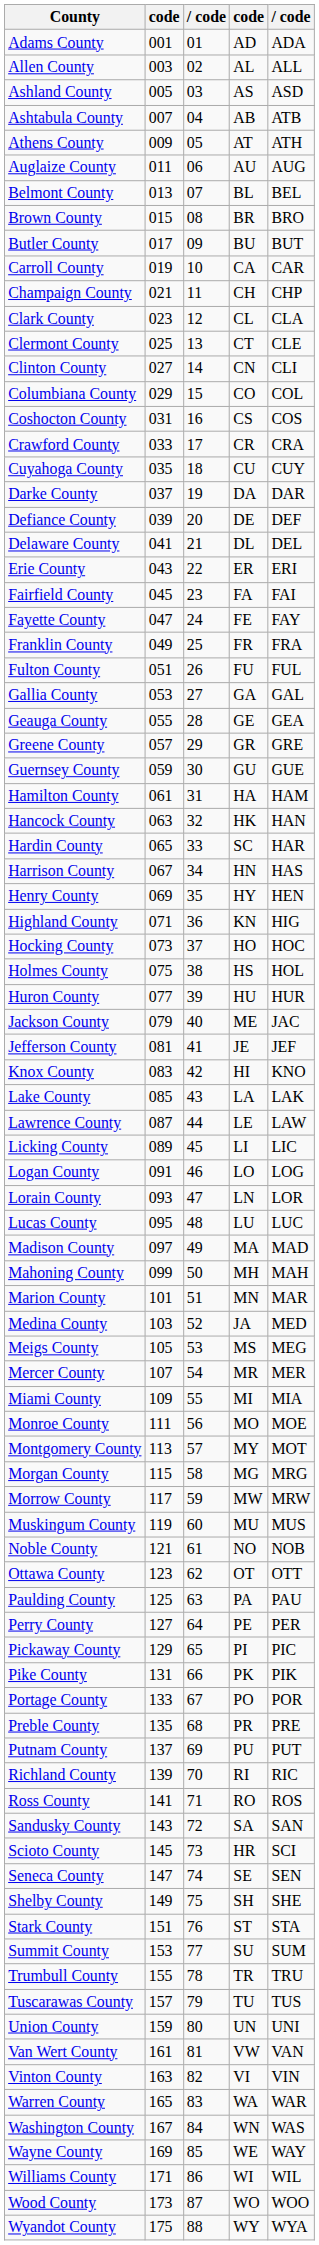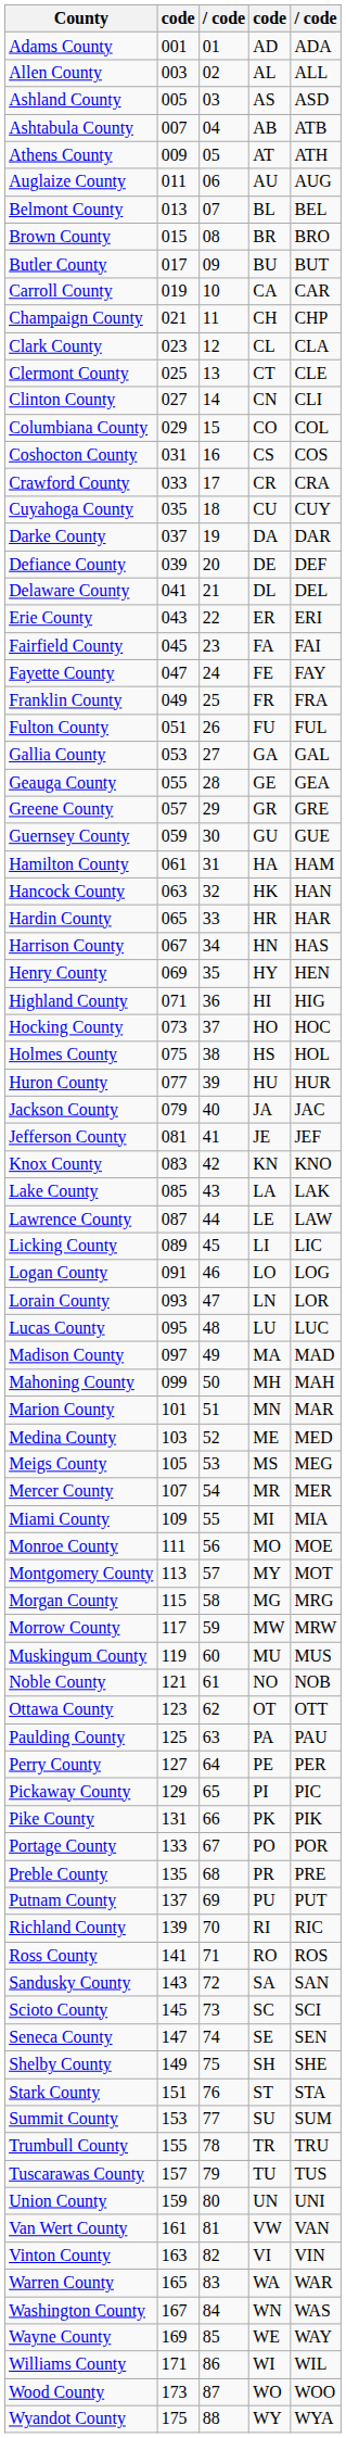 <table class="wikitable sortable">
 <tr>
 <th>County</th>
 <th> code</th>
 <th>/ code</th>
 <th> code</th>
 <th>/ code</th>
 </tr>
 <tr>
 <td><a href='#'>Adams County</a></td>
 <td>001</td>
 <td>01</td>
 <td>AD</td>
 <td>ADA</td>
 </tr>
 <tr>
 <td><a href='#'>Allen County</a></td>
 <td>003</td>
 <td>02</td>
 <td>AL</td>
 <td>ALL</td>
 </tr>
 <tr>
 <td><a href='#'>Ashland County</a></td>
 <td>005</td>
 <td>03</td>
 <td>AS</td>
 <td>ASD</td>
 </tr>
 <tr>
 <td><a href='#'>Ashtabula County</a></td>
 <td>007</td>
 <td>04</td>
 <td>AB</td>
 <td>ATB</td>
 </tr>
 <tr>
 <td><a href='#'>Athens County</a></td>
 <td>009</td>
 <td>05</td>
 <td>AT</td>
 <td>ATH</td>
 </tr>
 <tr>
 <td><a href='#'>Auglaize County</a></td>
 <td>011</td>
 <td>06</td>
 <td>AU</td>
 <td>AUG</td>
 </tr>
 <tr>
 <td><a href='#'>Belmont County</a></td>
 <td>013</td>
 <td>07</td>
 <td>BL</td>
 <td>BEL</td>
 </tr>
 <tr>
 <td><a href='#'>Brown County</a></td>
 <td>015</td>
 <td>08</td>
 <td>BR</td>
 <td>BRO</td>
 </tr>
 <tr>
 <td><a href='#'>Butler County</a></td>
 <td>017</td>
 <td>09</td>
 <td>BU</td>
 <td>BUT</td>
 </tr>
 <tr>
 <td><a href='#'>Carroll County</a></td>
 <td>019</td>
 <td>10</td>
 <td>CA</td>
 <td>CAR</td>
 </tr>
 <tr>
 <td><a href='#'>Champaign County</a></td>
 <td>021</td>
 <td>11</td>
 <td>CH</td>
 <td>CHP</td>
 </tr>
 <tr>
 <td><a href='#'>Clark County</a></td>
 <td>023</td>
 <td>12</td>
 <td>CL</td>
 <td>CLA</td>
 </tr>
 <tr>
 <td><a href='#'>Clermont County</a></td>
 <td>025</td>
 <td>13</td>
 <td>CT</td>
 <td>CLE</td>
 </tr>
 <tr>
 <td><a href='#'>Clinton County</a></td>
 <td>027</td>
 <td>14</td>
 <td>CN</td>
 <td>CLI</td>
 </tr>
 <tr>
 <td><a href='#'>Columbiana County</a></td>
 <td>029</td>
 <td>15</td>
 <td>CO</td>
 <td>COL</td>
 </tr>
 <tr>
 <td><a href='#'>Coshocton County</a></td>
 <td>031</td>
 <td>16</td>
 <td>CS</td>
 <td>COS</td>
 </tr>
 <tr>
 <td><a href='#'>Crawford County</a></td>
 <td>033</td>
 <td>17</td>
 <td>CR</td>
 <td>CRA</td>
 </tr>
 <tr>
 <td><a href='#'>Cuyahoga County</a></td>
 <td>035</td>
 <td>18</td>
 <td>CU</td>
 <td>CUY</td>
 </tr>
 <tr>
 <td><a href='#'>Darke County</a></td>
 <td>037</td>
 <td>19</td>
 <td>DA</td>
 <td>DAR</td>
 </tr>
 <tr>
 <td><a href='#'>Defiance County</a></td>
 <td>039</td>
 <td>20</td>
 <td>DE</td>
 <td>DEF</td>
 </tr>
 <tr>
 <td><a href='#'>Delaware County</a></td>
 <td>041</td>
 <td>21</td>
 <td>DL</td>
 <td>DEL</td>
 </tr>
 <tr>
 <td><a href='#'>Erie County</a></td>
 <td>043</td>
 <td>22</td>
 <td>ER</td>
 <td>ERI</td>
 </tr>
 <tr>
 <td><a href='#'>Fairfield County</a></td>
 <td>045</td>
 <td>23</td>
 <td>FA</td>
 <td>FAI</td>
 </tr>
 <tr>
 <td><a href='#'>Fayette County</a></td>
 <td>047</td>
 <td>24</td>
 <td>FE</td>
 <td>FAY</td>
 </tr>
 <tr>
 <td><a href='#'>Franklin County</a></td>
 <td>049</td>
 <td>25</td>
 <td>FR</td>
 <td>FRA</td>
 </tr>
 <tr>
 <td><a href='#'>Fulton County</a></td>
 <td>051</td>
 <td>26</td>
 <td>FU</td>
 <td>FUL</td>
 </tr>
 <tr>
 <td><a href='#'>Gallia County</a></td>
 <td>053</td>
 <td>27</td>
 <td>GA</td>
 <td>GAL</td>
 </tr>
 <tr>
 <td><a href='#'>Geauga County</a></td>
 <td>055</td>
 <td>28</td>
 <td>GE</td>
 <td>GEA</td>
 </tr>
 <tr>
 <td><a href='#'>Greene County</a></td>
 <td>057</td>
 <td>29</td>
 <td>GR</td>
 <td>GRE</td>
 </tr>
 <tr>
 <td><a href='#'>Guernsey County</a></td>
 <td>059</td>
 <td>30</td>
 <td>GU</td>
 <td>GUE</td>
 </tr>
 <tr>
 <td><a href='#'>Hamilton County</a></td>
 <td>061</td>
 <td>31</td>
 <td>HA</td>
 <td>HAM</td>
 </tr>
 <tr>
 <td><a href='#'>Hancock County</a></td>
 <td>063</td>
 <td>32</td>
 <td>HK</td>
 <td>HAN</td>
 </tr>
 <tr>
 <td><a href='#'>Hardin County</a></td>
 <td>065</td>
 <td>33</td>
-<td>SC</td>
+<td>HR</td>
 <td>HAR</td>
 </tr>
 <tr>
 <td><a href='#'>Harrison County</a></td>
 <td>067</td>
 <td>34</td>
 <td>HN</td>
 <td>HAS</td>
 </tr>
 <tr>
 <td><a href='#'>Henry County</a></td>
 <td>069</td>
 <td>35</td>
 <td>HY</td>
 <td>HEN</td>
 </tr>
 <tr>
 <td><a href='#'>Highland County</a></td>
 <td>071</td>
 <td>36</td>
-<td>KN</td>
+<td>HI</td>
 <td>HIG</td>
 </tr>
 <tr>
 <td><a href='#'>Hocking County</a></td>
 <td>073</td>
 <td>37</td>
 <td>HO</td>
 <td>HOC</td>
 </tr>
 <tr>
 <td><a href='#'>Holmes County</a></td>
 <td>075</td>
 <td>38</td>
 <td>HS</td>
 <td>HOL</td>
 </tr>
 <tr>
 <td><a href='#'>Huron County</a></td>
 <td>077</td>
 <td>39</td>
 <td>HU</td>
 <td>HUR</td>
 </tr>
 <tr>
 <td><a href='#'>Jackson County</a></td>
 <td>079</td>
 <td>40</td>
-<td>ME</td>
+<td>JA</td>
 <td>JAC</td>
 </tr>
 <tr>
 <td><a href='#'>Jefferson County</a></td>
 <td>081</td>
 <td>41</td>
 <td>JE</td>
 <td>JEF</td>
 </tr>
 <tr>
 <td><a href='#'>Knox County</a></td>
 <td>083</td>
 <td>42</td>
-<td>HI</td>
+<td>KN</td>
 <td>KNO</td>
 </tr>
 <tr>
 <td><a href='#'>Lake County</a></td>
 <td>085</td>
 <td>43</td>
 <td>LA</td>
 <td>LAK</td>
 </tr>
 <tr>
 <td><a href='#'>Lawrence County</a></td>
 <td>087</td>
 <td>44</td>
 <td>LE</td>
 <td>LAW</td>
 </tr>
 <tr>
 <td><a href='#'>Licking County</a></td>
 <td>089</td>
 <td>45</td>
 <td>LI</td>
 <td>LIC</td>
 </tr>
 <tr>
 <td><a href='#'>Logan County</a></td>
 <td>091</td>
 <td>46</td>
 <td>LO</td>
 <td>LOG</td>
 </tr>
 <tr>
 <td><a href='#'>Lorain County</a></td>
 <td>093</td>
 <td>47</td>
 <td>LN</td>
 <td>LOR</td>
 </tr>
 <tr>
 <td><a href='#'>Lucas County</a></td>
 <td>095</td>
 <td>48</td>
 <td>LU</td>
 <td>LUC</td>
 </tr>
 <tr>
 <td><a href='#'>Madison County</a></td>
 <td>097</td>
 <td>49</td>
 <td>MA</td>
 <td>MAD</td>
 </tr>
 <tr>
 <td><a href='#'>Mahoning County</a></td>
 <td>099</td>
 <td>50</td>
 <td>MH</td>
 <td>MAH</td>
 </tr>
 <tr>
 <td><a href='#'>Marion County</a></td>
 <td>101</td>
 <td>51</td>
 <td>MN</td>
 <td>MAR</td>
 </tr>
 <tr>
 <td><a href='#'>Medina County</a></td>
 <td>103</td>
 <td>52</td>
-<td>JA</td>
+<td>ME</td>
 <td>MED</td>
 </tr>
 <tr>
 <td><a href='#'>Meigs County</a></td>
 <td>105</td>
 <td>53</td>
 <td>MS</td>
 <td>MEG</td>
 </tr>
 <tr>
 <td><a href='#'>Mercer County</a></td>
 <td>107</td>
 <td>54</td>
 <td>MR</td>
 <td>MER</td>
 </tr>
 <tr>
 <td><a href='#'>Miami County</a></td>
 <td>109</td>
 <td>55</td>
 <td>MI</td>
 <td>MIA</td>
 </tr>
 <tr>
 <td><a href='#'>Monroe County</a></td>
 <td>111</td>
 <td>56</td>
 <td>MO</td>
 <td>MOE</td>
 </tr>
 <tr>
 <td><a href='#'>Montgomery County</a></td>
 <td>113</td>
 <td>57</td>
 <td>MY</td>
 <td>MOT</td>
 </tr>
 <tr>
 <td><a href='#'>Morgan County</a></td>
 <td>115</td>
 <td>58</td>
 <td>MG</td>
 <td>MRG</td>
 </tr>
 <tr>
 <td><a href='#'>Morrow County</a></td>
 <td>117</td>
 <td>59</td>
 <td>MW</td>
 <td>MRW</td>
 </tr>
 <tr>
 <td><a href='#'>Muskingum County</a></td>
 <td>119</td>
 <td>60</td>
 <td>MU</td>
 <td>MUS</td>
 </tr>
 <tr>
 <td><a href='#'>Noble County</a></td>
 <td>121</td>
 <td>61</td>
 <td>NO</td>
 <td>NOB</td>
 </tr>
 <tr>
 <td><a href='#'>Ottawa County</a></td>
 <td>123</td>
 <td>62</td>
 <td>OT</td>
 <td>OTT</td>
 </tr>
 <tr>
 <td><a href='#'>Paulding County</a></td>
 <td>125</td>
 <td>63</td>
 <td>PA</td>
 <td>PAU</td>
 </tr>
 <tr>
 <td><a href='#'>Perry County</a></td>
 <td>127</td>
 <td>64</td>
 <td>PE</td>
 <td>PER</td>
 </tr>
 <tr>
 <td><a href='#'>Pickaway County</a></td>
 <td>129</td>
 <td>65</td>
 <td>PI</td>
 <td>PIC</td>
 </tr>
 <tr>
 <td><a href='#'>Pike County</a></td>
 <td>131</td>
 <td>66</td>
 <td>PK</td>
 <td>PIK</td>
 </tr>
 <tr>
 <td><a href='#'>Portage County</a></td>
 <td>133</td>
 <td>67</td>
 <td>PO</td>
 <td>POR</td>
 </tr>
 <tr>
 <td><a href='#'>Preble County</a></td>
 <td>135</td>
 <td>68</td>
 <td>PR</td>
 <td>PRE</td>
 </tr>
 <tr>
 <td><a href='#'>Putnam County</a></td>
 <td>137</td>
 <td>69</td>
 <td>PU</td>
 <td>PUT</td>
 </tr>
 <tr>
 <td><a href='#'>Richland County</a></td>
 <td>139</td>
 <td>70</td>
 <td>RI</td>
 <td>RIC</td>
 </tr>
 <tr>
 <td><a href='#'>Ross County</a></td>
 <td>141</td>
 <td>71</td>
 <td>RO</td>
 <td>ROS</td>
 </tr>
 <tr>
 <td><a href='#'>Sandusky County</a></td>
 <td>143</td>
 <td>72</td>
 <td>SA</td>
 <td>SAN</td>
 </tr>
 <tr>
 <td><a href='#'>Scioto County</a></td>
 <td>145</td>
 <td>73</td>
-<td>HR</td>
+<td>SC</td>
 <td>SCI</td>
 </tr>
 <tr>
 <td><a href='#'>Seneca County</a></td>
 <td>147</td>
 <td>74</td>
 <td>SE</td>
 <td>SEN</td>
 </tr>
 <tr>
 <td><a href='#'>Shelby County</a></td>
 <td>149</td>
 <td>75</td>
 <td>SH</td>
 <td>SHE</td>
 </tr>
 <tr>
 <td><a href='#'>Stark County</a></td>
 <td>151</td>
 <td>76</td>
 <td>ST</td>
 <td>STA</td>
 </tr>
 <tr>
 <td><a href='#'>Summit County</a></td>
 <td>153</td>
 <td>77</td>
 <td>SU</td>
 <td>SUM</td>
 </tr>
 <tr>
 <td><a href='#'>Trumbull County</a></td>
 <td>155</td>
 <td>78</td>
 <td>TR</td>
 <td>TRU</td>
 </tr>
 <tr>
 <td><a href='#'>Tuscarawas County</a></td>
 <td>157</td>
 <td>79</td>
 <td>TU</td>
 <td>TUS</td>
 </tr>
 <tr>
 <td><a href='#'>Union County</a></td>
 <td>159</td>
 <td>80</td>
 <td>UN</td>
 <td>UNI</td>
 </tr>
 <tr>
 <td><a href='#'>Van Wert County</a></td>
 <td>161</td>
 <td>81</td>
 <td>VW</td>
 <td>VAN</td>
 </tr>
 <tr>
 <td><a href='#'>Vinton County</a></td>
 <td>163</td>
 <td>82</td>
 <td>VI</td>
 <td>VIN</td>
 </tr>
 <tr>
 <td><a href='#'>Warren County</a></td>
 <td>165</td>
 <td>83</td>
 <td>WA</td>
 <td>WAR</td>
 </tr>
 <tr>
 <td><a href='#'>Washington County</a></td>
 <td>167</td>
 <td>84</td>
 <td>WN</td>
 <td>WAS</td>
 </tr>
 <tr>
 <td><a href='#'>Wayne County</a></td>
 <td>169</td>
 <td>85</td>
 <td>WE</td>
 <td>WAY</td>
 </tr>
 <tr>
 <td><a href='#'>Williams County</a></td>
 <td>171</td>
 <td>86</td>
 <td>WI</td>
 <td>WIL</td>
 </tr>
 <tr>
 <td><a href='#'>Wood County</a></td>
 <td>173</td>
 <td>87</td>
 <td>WO</td>
 <td>WOO</td>
 </tr>
 <tr>
 <td><a href='#'>Wyandot County</a></td>
 <td>175</td>
 <td>88</td>
 <td>WY</td>
 <td>WYA</td>
 </tr>
 </table>
